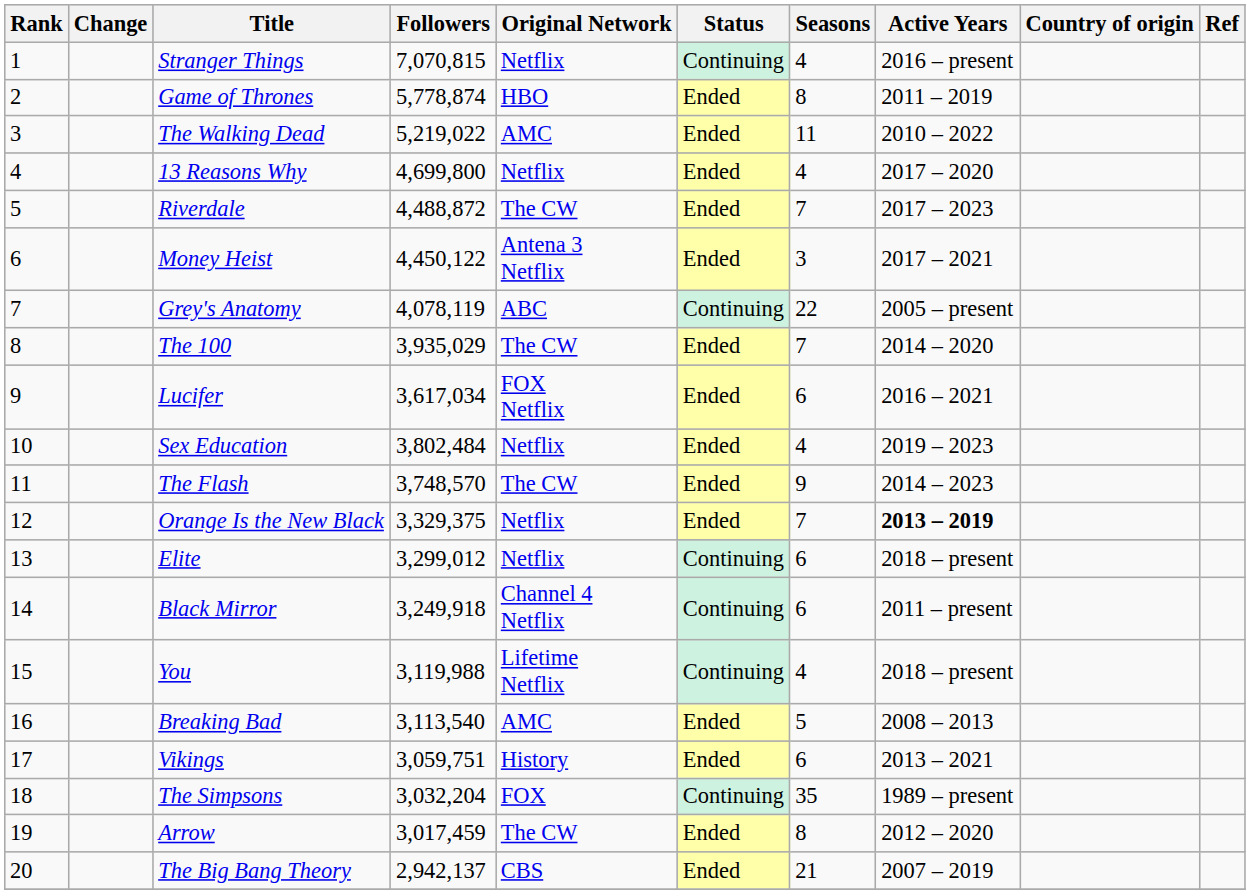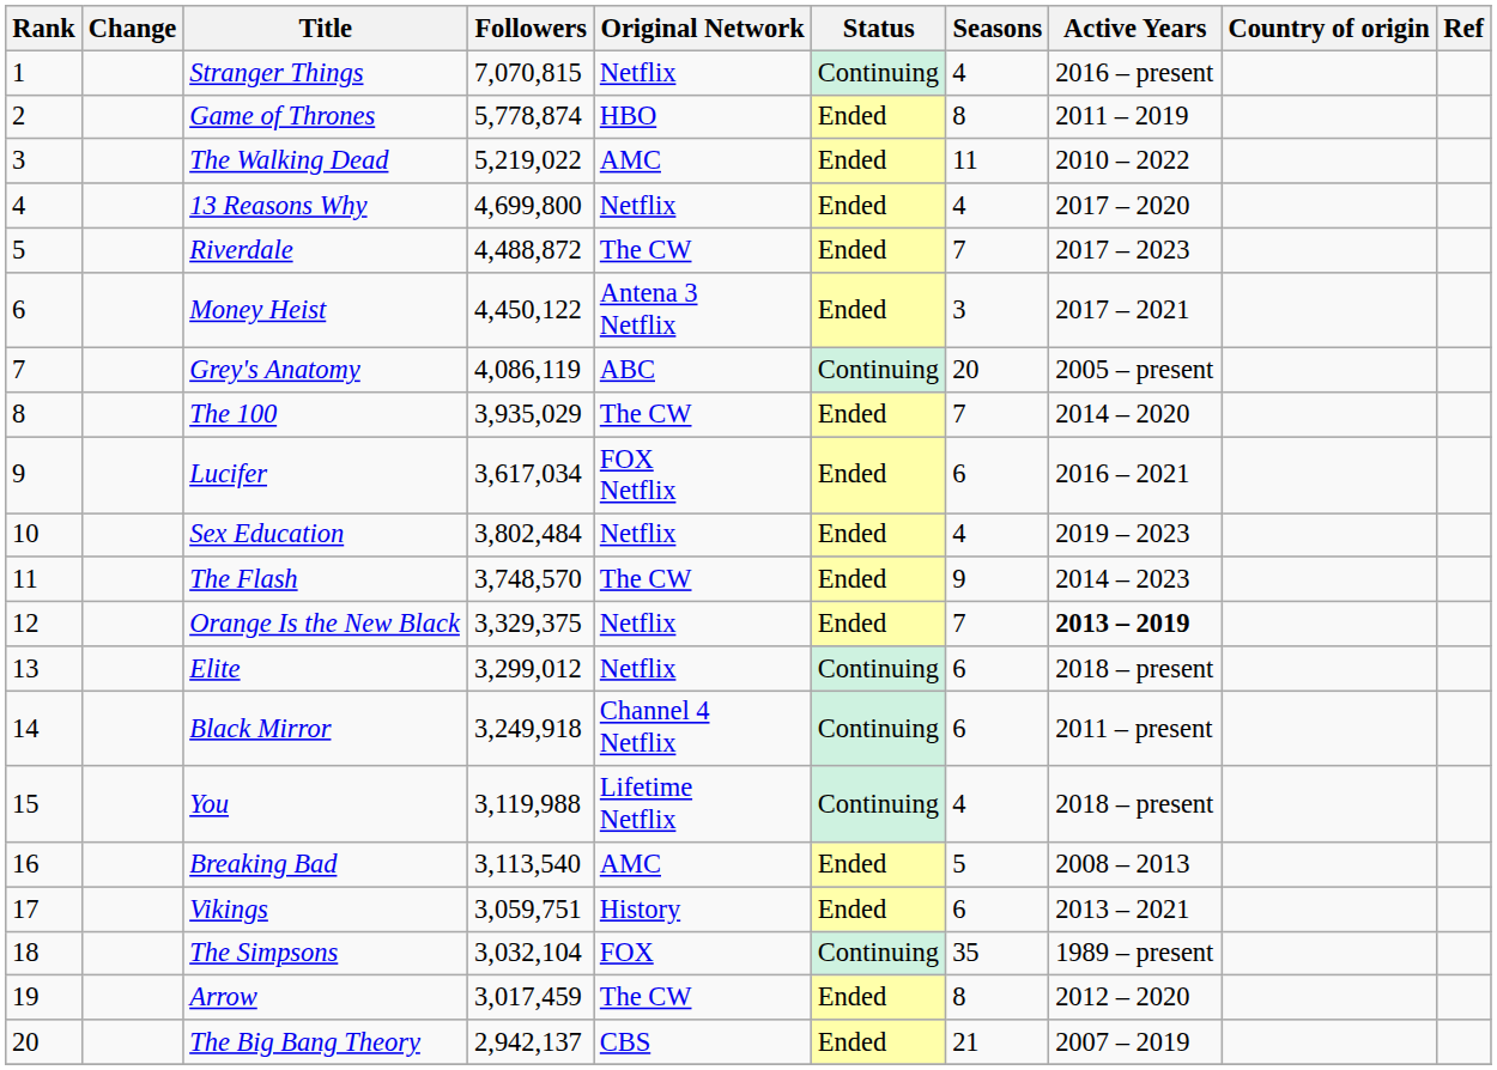 <table class="wikitable sortable" width="90%" style="font-size:90%;">
 <tr>
 <th>Rank</th>
 <th class="unsortable">Change</th>
 <th>Title</th>
 <th>Followers</th>
 <th>Original Network</th>
 <th>Status</th>
 <th>Seasons</th>
 <th>Active Years</th>
 <th>Country of origin</th>
 <th>Ref</th>
 </tr>
 <tr>
 <td>1</td>
 <td></td>
 <td><em><a href='#'>Stranger Things</a></em></td>
 <td>7,070,815</td>
 <td><a href='#'>Netflix</a></td>
 <td style="background:#CEF2E0;">Continuing</td>
 <td>4</td>
 <td>2016 – present</td>
 <td></td>
 <td></td>
 </tr>
 <tr>
 <td>2</td>
 <td></td>
 <td><em><a href='#'>Game of Thrones</a></em></td>
 <td>5,778,874</td>
 <td><a href='#'>HBO</a></td>
 <td style="background:#ffa;">Ended</td>
 <td>8</td>
 <td>2011 – 2019</td>
 <td></td>
 <td></td>
 </tr>
 <tr>
 <td>3</td>
 <td></td>
 <td><em><a href='#'>The Walking Dead</a></em></td>
 <td>5,219,022</td>
 <td><a href='#'>AMC</a></td>
 <td style="background:#ffa;">Ended</td>
 <td>11</td>
 <td>2010 – 2022</td>
 <td></td>
 <td></td>
 </tr>
 <tr>
 <td>4</td>
 <td></td>
 <td><em><a href='#'>13 Reasons Why</a></em></td>
 <td>4,699,800</td>
 <td><a href='#'>Netflix</a></td>
 <td style="background:#ffa;">Ended</td>
 <td>4</td>
 <td>2017 – 2020</td>
 <td></td>
 <td></td>
 </tr>
 <tr>
 <td>5</td>
 <td></td>
 <td><em><a href='#'>Riverdale</a></em></td>
 <td>4,488,872</td>
 <td><a href='#'>The CW</a></td>
 <td style="background:#ffa;">Ended</td>
 <td>7</td>
 <td>2017 – 2023</td>
 <td></td>
 <td></td>
 </tr>
 <tr>
 <td>6</td>
 <td></td>
 <td><em><a href='#'>Money Heist</a></em></td>
 <td>4,450,122</td>
 <td><a href='#'>Antena 3</a><br><a href='#'>Netflix</a></td>
 <td style="background:#ffa;">Ended</td>
 <td>3</td>
 <td>2017 – 2021</td>
 <td></td>
 <td></td>
 </tr>
 <tr>
 <td>7</td>
 <td></td>
 <td><em><a href='#'>Grey's Anatomy</a></em></td>
-<td>4,078,119</td>
+<td>4,086,119</td>
 <td><a href='#'>ABC</a></td>
 <td style="background:#CEF2E0;">Continuing</td>
-<td>22</td>
+<td>20</td>
 <td>2005 – present</td>
 <td></td>
 <td></td>
 </tr>
 <tr>
 <td>8</td>
 <td></td>
 <td><em><a href='#'>The 100</a></em></td>
 <td>3,935,029</td>
 <td><a href='#'>The CW</a></td>
 <td style="background:#ffa;">Ended</td>
 <td>7</td>
 <td>2014 – 2020</td>
 <td></td>
 <td></td>
 </tr>
 <tr>
 <td>9</td>
 <td></td>
 <td><em><a href='#'>Lucifer</a></em></td>
 <td>3,617,034</td>
 <td><a href='#'>FOX</a><br><a href='#'>Netflix</a></td>
 <td style="background:#ffa;">Ended</td>
 <td>6</td>
 <td>2016 – 2021</td>
 <td></td>
 <td></td>
 </tr>
 <tr>
 <td>10</td>
 <td></td>
 <td><em><a href='#'>Sex Education</a></em></td>
 <td>3,802,484</td>
 <td><a href='#'>Netflix</a></td>
 <td style="background:#ffa;">Ended</td>
 <td>4</td>
 <td>2019 – 2023</td>
 <td></td>
 <td></td>
 </tr>
 <tr>
 <td>11</td>
 <td></td>
 <td><em><a href='#'>The Flash</a></em></td>
 <td>3,748,570</td>
 <td><a href='#'>The CW</a></td>
 <td style="background:#ffa;">Ended</td>
 <td>9</td>
 <td>2014 – 2023</td>
 <td></td>
 <td></td>
 </tr>
 <tr>
 <td>12</td>
 <td></td>
 <td><em><a href='#'>Orange Is the New Black</a></em></td>
 <td>3,329,375</td>
 <td><a href='#'>Netflix</a></td>
 <td style="background:#ffa;">Ended</td>
 <td>7</td>
 <td><strong>2013 – 2019</strong></td>
 <td></td>
 <td></td>
 </tr>
 <tr>
 <td>13</td>
 <td></td>
 <td><a href='#'><em>Elite</em></a></td>
 <td>3,299,012</td>
 <td><a href='#'>Netflix</a></td>
 <td style="background:#CEF2E0;">Continuing</td>
 <td>6</td>
 <td>2018 – present</td>
 <td></td>
 <td></td>
 </tr>
 <tr>
 <td>14</td>
 <td></td>
 <td><em><a href='#'>Black Mirror</a></em></td>
 <td>3,249,918</td>
 <td><a href='#'>Channel 4</a><br><a href='#'>Netflix</a></td>
 <td style="background:#CEF2E0;">Continuing</td>
 <td>6</td>
 <td>2011 – present</td>
 <td></td>
 <td></td>
 </tr>
 <tr>
 <td>15</td>
 <td></td>
 <td><em><a href='#'>You</a></em></td>
 <td>3,119,988</td>
 <td><a href='#'>Lifetime</a><br><a href='#'>Netflix</a></td>
 <td style="background:#CEF2E0;">Continuing</td>
 <td>4</td>
 <td>2018 – present</td>
 <td></td>
 <td></td>
 </tr>
 <tr>
 <td>16</td>
 <td></td>
 <td><em><a href='#'>Breaking Bad</a></em></td>
 <td>3,113,540</td>
 <td><a href='#'>AMC</a></td>
 <td style="background:#ffa;">Ended</td>
 <td>5</td>
 <td>2008 – 2013</td>
 <td></td>
 <td></td>
 </tr>
 <tr>
 <td>17</td>
 <td></td>
 <td><em><a href='#'>Vikings</a></em></td>
 <td>3,059,751</td>
 <td><a href='#'>History</a></td>
 <td style="background:#ffa;">Ended</td>
 <td>6</td>
 <td>2013 – 2021</td>
 <td><br></td>
 <td></td>
 </tr>
 <tr>
 <td>18</td>
 <td></td>
 <td><em><a href='#'>The Simpsons</a></em></td>
-<td>3,032,204</td>
+<td>3,032,104</td>
 <td><a href='#'>FOX</a></td>
 <td style="background:#CEF2E0;">Continuing</td>
 <td>35</td>
 <td>1989 – present</td>
 <td></td>
 <td></td>
 </tr>
 <tr>
 <td>19</td>
 <td></td>
 <td><em><a href='#'>Arrow</a></em></td>
 <td>3,017,459</td>
 <td><a href='#'>The CW</a></td>
 <td style="background:#ffa;">Ended</td>
 <td>8</td>
 <td>2012 – 2020</td>
 <td></td>
 <td></td>
 </tr>
 <tr>
 <td>20</td>
 <td></td>
 <td><em><a href='#'>The Big Bang Theory</a></em></td>
 <td>2,942,137</td>
 <td><a href='#'>CBS</a></td>
 <td style="background:#ffa;">Ended</td>
 <td>21</td>
 <td>2007 – 2019</td>
 <td></td>
 <td></td>
 </tr>
 <tr>
 </tr>
 </table>
